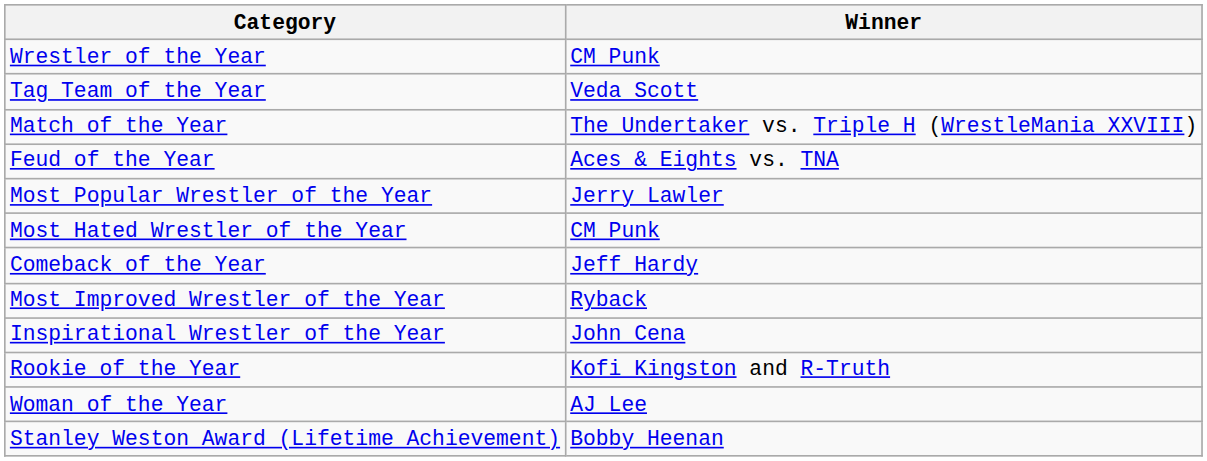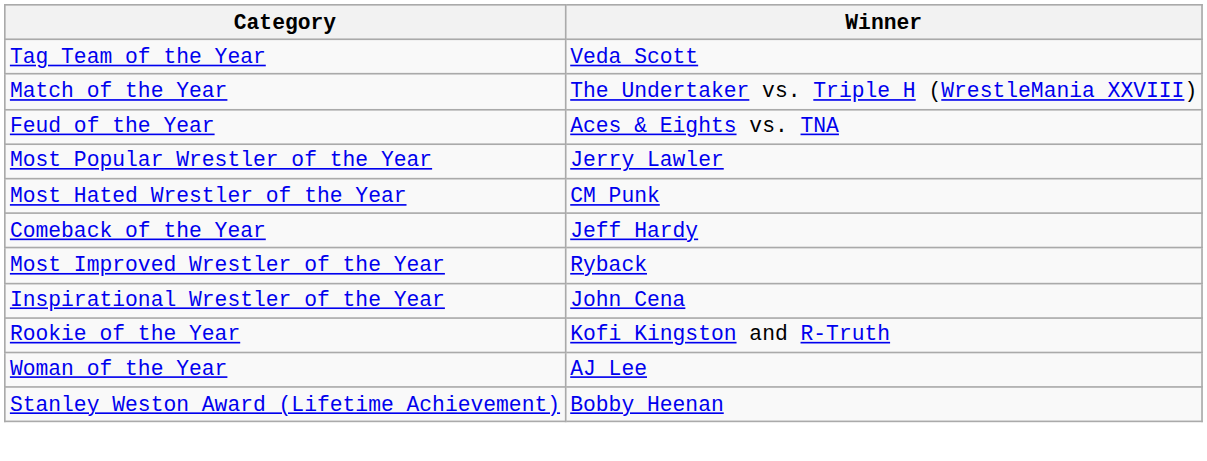 <table class="wikitable">
 <tr>
 <th>Category</th>
 <th>Winner</th>
-</tr>
-<tr>
-<td><a href='#'>Wrestler of the Year</a></td>
-<td><a href='#'>CM Punk</a></td>
 </tr>
 <tr>
 <td><a href='#'>Tag Team of the Year</a></td>
 <td><a href='#'>Veda Scott</a></td>
 </tr>
 <tr>
 <td><a href='#'>Match of the Year</a></td>
 <td><a href='#'>The Undertaker</a> vs. <a href='#'>Triple H</a> (<a href='#'>WrestleMania XXVIII</a>)</td>
 </tr>
 <tr>
 <td><a href='#'>Feud of the Year</a></td>
 <td><a href='#'>Aces & Eights</a> vs. <a href='#'>TNA</a></td>
 </tr>
 <tr>
 <td><a href='#'>Most Popular Wrestler of the Year</a></td>
 <td><a href='#'>Jerry Lawler</a></td>
 </tr>
 <tr>
 <td><a href='#'>Most Hated Wrestler of the Year</a></td>
 <td><a href='#'>CM Punk</a></td>
 </tr>
 <tr>
 <td><a href='#'>Comeback of the Year</a></td>
 <td><a href='#'>Jeff Hardy</a></td>
 </tr>
 <tr>
 <td><a href='#'>Most Improved Wrestler of the Year</a></td>
 <td><a href='#'>Ryback</a></td>
 </tr>
 <tr>
 <td><a href='#'>Inspirational Wrestler of the Year</a></td>
 <td><a href='#'>John Cena</a></td>
 </tr>
 <tr>
 <td><a href='#'>Rookie of the Year</a></td>
 <td><a href='#'>Kofi Kingston</a> and <a href='#'>R-Truth</a></td>
 </tr>
 <tr>
 <td><a href='#'>Woman of the Year</a></td>
 <td><a href='#'>AJ Lee</a></td>
 </tr>
 <tr>
 <td><a href='#'>Stanley Weston Award (Lifetime Achievement)</a></td>
 <td><a href='#'>Bobby Heenan</a></td>
 </tr>
 </table>
